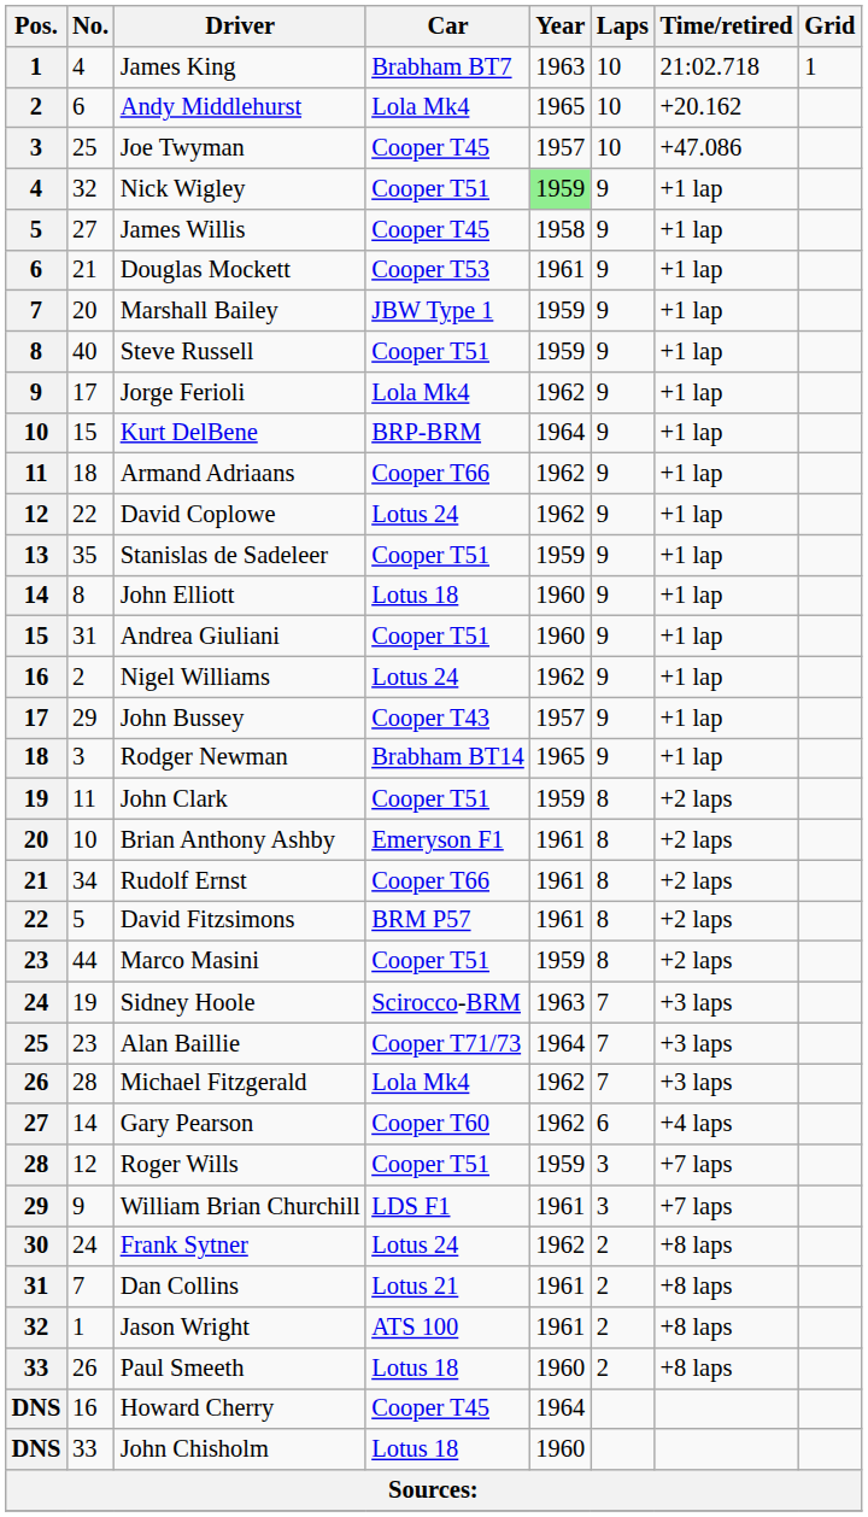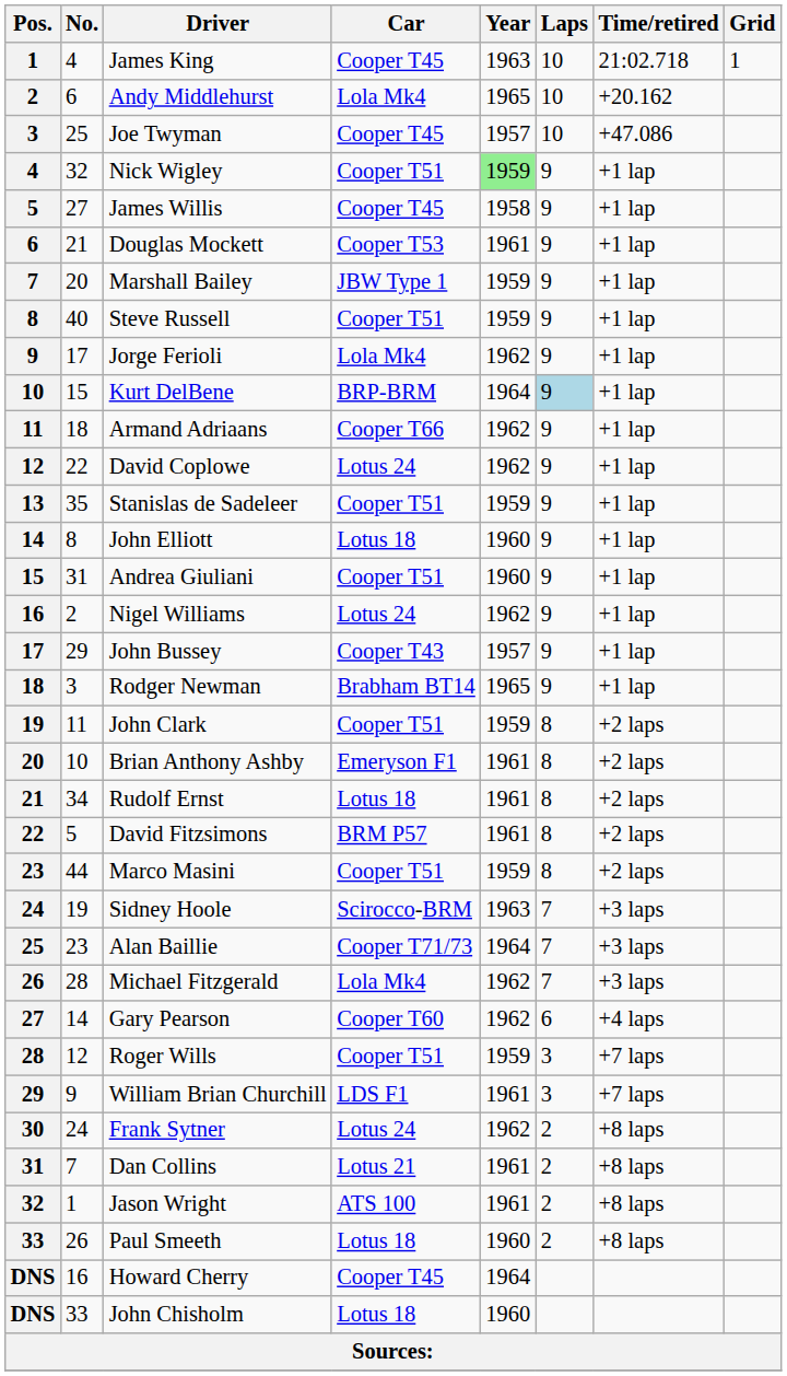 <table class="wikitable" style="font-size:90%">
 <tr>
 <th>Pos.</th>
 <th>No.</th>
 <th>Driver</th>
 <th>Car</th>
 <th>Year</th>
 <th>Laps</th>
 <th>Time/retired</th>
 <th>Grid</th>
 </tr>
 <tr>
 <th>1</th>
 <td>4</td>
 <td> James King</td>
-<td><a href='#'>Brabham BT7</a></td>
+<td><a href='#'>Cooper T45</a></td>
 <td>1963</td>
 <td>10</td>
 <td>21:02.718</td>
 <td>1</td>
 </tr>
 <tr>
 <th>2</th>
 <td>6</td>
 <td> <a href='#'>Andy Middlehurst</a></td>
 <td><a href='#'>Lola Mk4</a></td>
 <td>1965</td>
 <td>10</td>
 <td>+20.162</td>
 <td></td>
 </tr>
 <tr>
 <th>3</th>
 <td>25</td>
 <td> Joe Twyman</td>
 <td><a href='#'>Cooper T45</a></td>
 <td>1957</td>
 <td>10</td>
 <td>+47.086</td>
 <td></td>
 </tr>
 <tr>
 <th>4</th>
 <td>32</td>
 <td> Nick Wigley</td>
 <td><a href='#'>Cooper T51</a></td>
 <td style="background: lightgreen;">1959</td>
 <td>9</td>
 <td>+1 lap</td>
 <td></td>
 </tr>
 <tr>
 <th>5</th>
 <td>27</td>
 <td> James Willis</td>
 <td><a href='#'>Cooper T45</a></td>
 <td>1958</td>
 <td>9</td>
 <td>+1 lap</td>
 <td></td>
 </tr>
 <tr>
 <th>6</th>
 <td>21</td>
 <td> Douglas Mockett</td>
 <td><a href='#'>Cooper T53</a></td>
 <td>1961</td>
 <td>9</td>
 <td>+1 lap</td>
 <td></td>
 </tr>
 <tr>
 <th>7</th>
 <td>20</td>
 <td> Marshall Bailey</td>
 <td><a href='#'>JBW Type 1</a></td>
 <td>1959</td>
 <td>9</td>
 <td>+1 lap</td>
 <td></td>
 </tr>
 <tr>
 <th>8</th>
 <td>40</td>
 <td> Steve Russell</td>
 <td><a href='#'>Cooper T51</a></td>
 <td>1959</td>
 <td>9</td>
 <td>+1 lap</td>
 <td></td>
 </tr>
 <tr>
 <th>9</th>
 <td>17</td>
 <td> Jorge Ferioli</td>
 <td><a href='#'>Lola Mk4</a></td>
 <td>1962</td>
 <td>9</td>
 <td>+1 lap</td>
 <td></td>
 </tr>
 <tr>
 <th>10</th>
 <td>15</td>
 <td> <a href='#'>Kurt DelBene</a></td>
 <td><a href='#'>BRP-BRM</a></td>
 <td>1964</td>
-<td>9</td>
+<td style="background: lightblue;">9</td>
 <td>+1 lap</td>
 <td></td>
 </tr>
 <tr>
 <th>11</th>
 <td>18</td>
 <td> Armand Adriaans</td>
 <td><a href='#'>Cooper T66</a></td>
 <td>1962</td>
 <td>9</td>
 <td>+1 lap</td>
 <td></td>
 </tr>
 <tr>
 <th>12</th>
 <td>22</td>
 <td> David Coplowe</td>
 <td><a href='#'>Lotus 24</a></td>
 <td>1962</td>
 <td>9</td>
 <td>+1 lap</td>
 <td></td>
 </tr>
 <tr>
 <th>13</th>
 <td>35</td>
 <td> Stanislas de Sadeleer</td>
 <td><a href='#'>Cooper T51</a></td>
 <td>1959</td>
 <td>9</td>
 <td>+1 lap</td>
 <td></td>
 </tr>
 <tr>
 <th>14</th>
 <td>8</td>
 <td> John Elliott</td>
 <td><a href='#'>Lotus 18</a></td>
 <td>1960</td>
 <td>9</td>
 <td>+1 lap</td>
 <td></td>
 </tr>
 <tr>
 <th>15</th>
 <td>31</td>
 <td> Andrea Giuliani</td>
 <td><a href='#'>Cooper T51</a></td>
 <td>1960</td>
 <td>9</td>
 <td>+1 lap</td>
 <td></td>
 </tr>
 <tr>
 <th>16</th>
 <td>2</td>
 <td> Nigel Williams</td>
 <td><a href='#'>Lotus 24</a></td>
 <td>1962</td>
 <td>9</td>
 <td>+1 lap</td>
 <td></td>
 </tr>
 <tr>
 <th>17</th>
 <td>29</td>
 <td> John Bussey</td>
 <td><a href='#'>Cooper T43</a></td>
 <td>1957</td>
 <td>9</td>
 <td>+1 lap</td>
 <td></td>
 </tr>
 <tr>
 <th>18</th>
 <td>3</td>
 <td> Rodger Newman</td>
 <td><a href='#'>Brabham BT14</a></td>
 <td>1965</td>
 <td>9</td>
 <td>+1 lap</td>
 <td></td>
 </tr>
 <tr>
 <th>19</th>
 <td>11</td>
 <td> John Clark</td>
 <td><a href='#'>Cooper T51</a></td>
 <td>1959</td>
 <td>8</td>
 <td>+2 laps</td>
 <td></td>
 </tr>
 <tr>
 <th>20</th>
 <td>10</td>
 <td> Brian Anthony Ashby</td>
 <td><a href='#'>Emeryson F1</a></td>
 <td>1961</td>
 <td>8</td>
 <td>+2 laps</td>
 <td></td>
 </tr>
 <tr>
 <th>21</th>
 <td>34</td>
 <td> Rudolf Ernst</td>
-<td><a href='#'>Cooper T66</a></td>
+<td><a href='#'>Lotus 18</a></td>
 <td>1961</td>
 <td>8</td>
 <td>+2 laps</td>
 <td></td>
 </tr>
 <tr>
 <th>22</th>
 <td>5</td>
 <td> David Fitzsimons</td>
 <td><a href='#'>BRM P57</a></td>
 <td>1961</td>
 <td>8</td>
 <td>+2 laps</td>
 <td></td>
 </tr>
 <tr>
 <th>23</th>
 <td>44</td>
 <td> Marco Masini</td>
 <td><a href='#'>Cooper T51</a></td>
 <td>1959</td>
 <td>8</td>
 <td>+2 laps</td>
 <td></td>
 </tr>
 <tr>
 <th>24</th>
 <td>19</td>
 <td> Sidney Hoole</td>
 <td><a href='#'>Scirocco</a>-<a href='#'>BRM</a></td>
 <td>1963</td>
 <td>7</td>
 <td>+3 laps</td>
 <td></td>
 </tr>
 <tr>
 <th>25</th>
 <td>23</td>
 <td> Alan Baillie</td>
 <td><a href='#'>Cooper T71/73</a></td>
 <td>1964</td>
 <td>7</td>
 <td>+3 laps</td>
 <td></td>
 </tr>
 <tr>
 <th>26</th>
 <td>28</td>
 <td> Michael Fitzgerald</td>
 <td><a href='#'>Lola Mk4</a></td>
 <td>1962</td>
 <td>7</td>
 <td>+3 laps</td>
 <td></td>
 </tr>
 <tr>
 <th>27</th>
 <td>14</td>
 <td> Gary Pearson</td>
 <td><a href='#'>Cooper T60</a></td>
 <td>1962</td>
 <td>6</td>
 <td>+4 laps</td>
 <td></td>
 </tr>
 <tr>
 <th>28</th>
 <td>12</td>
 <td> Roger Wills</td>
 <td><a href='#'>Cooper T51</a></td>
 <td>1959</td>
 <td>3</td>
 <td>+7 laps</td>
 <td></td>
 </tr>
 <tr>
 <th>29</th>
 <td>9</td>
 <td> William Brian Churchill</td>
 <td><a href='#'>LDS F1</a></td>
 <td>1961</td>
 <td>3</td>
 <td>+7 laps</td>
 <td></td>
 </tr>
 <tr>
 <th>30</th>
 <td>24</td>
 <td> <a href='#'>Frank Sytner</a></td>
 <td><a href='#'>Lotus 24</a></td>
 <td>1962</td>
 <td>2</td>
 <td>+8 laps</td>
 <td></td>
 </tr>
 <tr>
 <th>31</th>
 <td>7</td>
 <td> Dan Collins</td>
 <td><a href='#'>Lotus 21</a></td>
 <td>1961</td>
 <td>2</td>
 <td>+8 laps</td>
 <td></td>
 </tr>
 <tr>
 <th>32</th>
 <td>1</td>
 <td> Jason Wright</td>
 <td><a href='#'>ATS 100</a></td>
 <td>1961</td>
 <td>2</td>
 <td>+8 laps</td>
 <td></td>
 </tr>
 <tr>
 <th>33</th>
 <td>26</td>
 <td> Paul Smeeth</td>
 <td><a href='#'>Lotus 18</a></td>
 <td>1960</td>
 <td>2</td>
 <td>+8 laps</td>
 <td></td>
 </tr>
 <tr>
 <th>DNS</th>
 <td>16</td>
 <td> Howard Cherry</td>
 <td><a href='#'>Cooper T45</a></td>
 <td>1964</td>
 <td></td>
 <td></td>
 <td></td>
 </tr>
 <tr>
 <th>DNS</th>
 <td>33</td>
 <td> John Chisholm</td>
 <td><a href='#'>Lotus 18</a></td>
 <td>1960</td>
 <td></td>
 <td></td>
 <td></td>
 </tr>
 <tr style="background-color:#E5E4E2" align="center">
 <th colspan=8>Sources:</th>
 </tr>
 <tr>
 </tr>
 </table>
